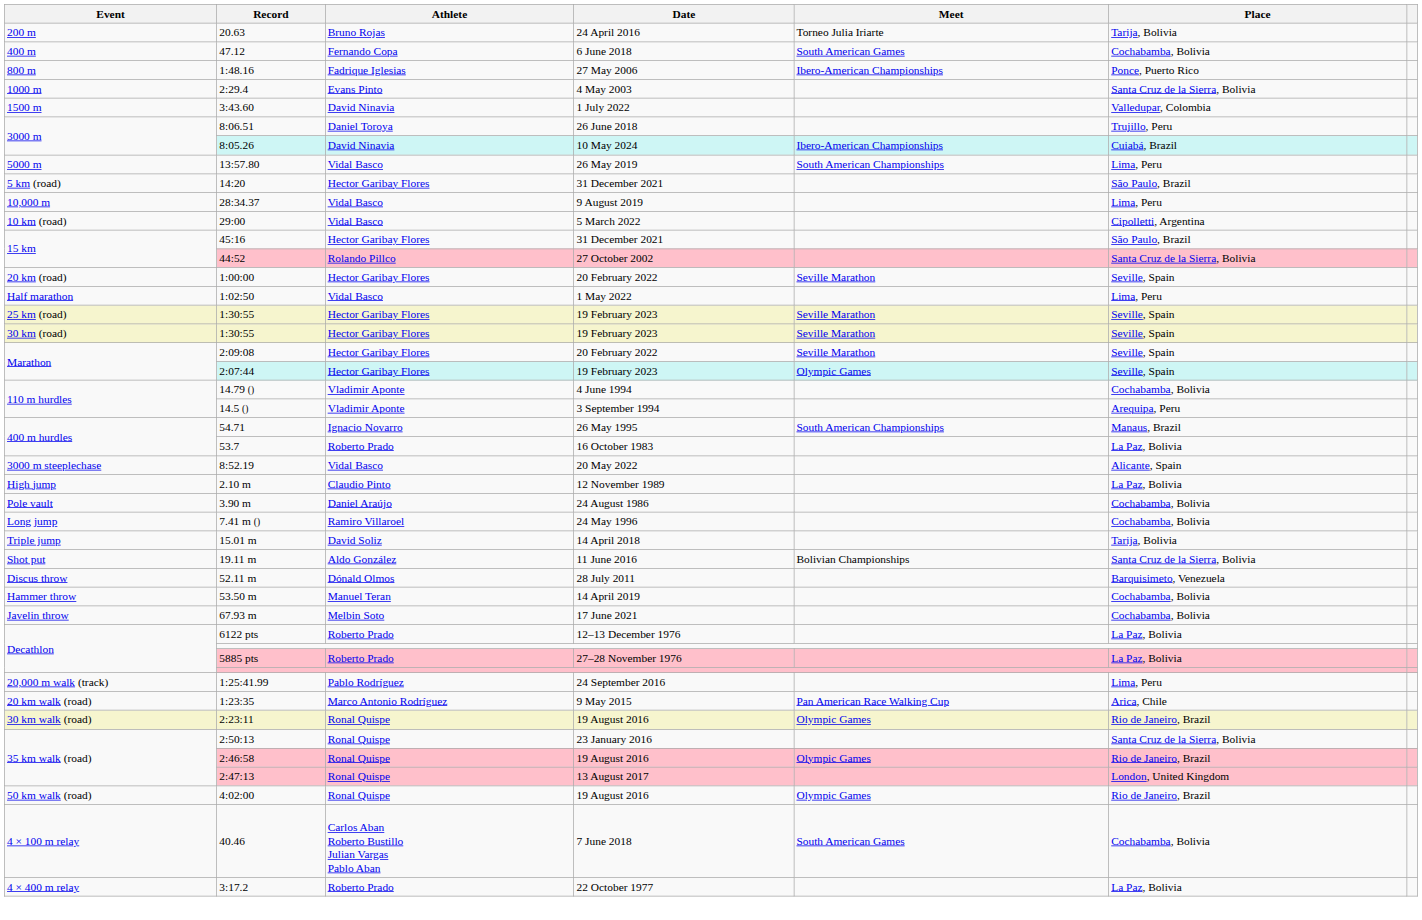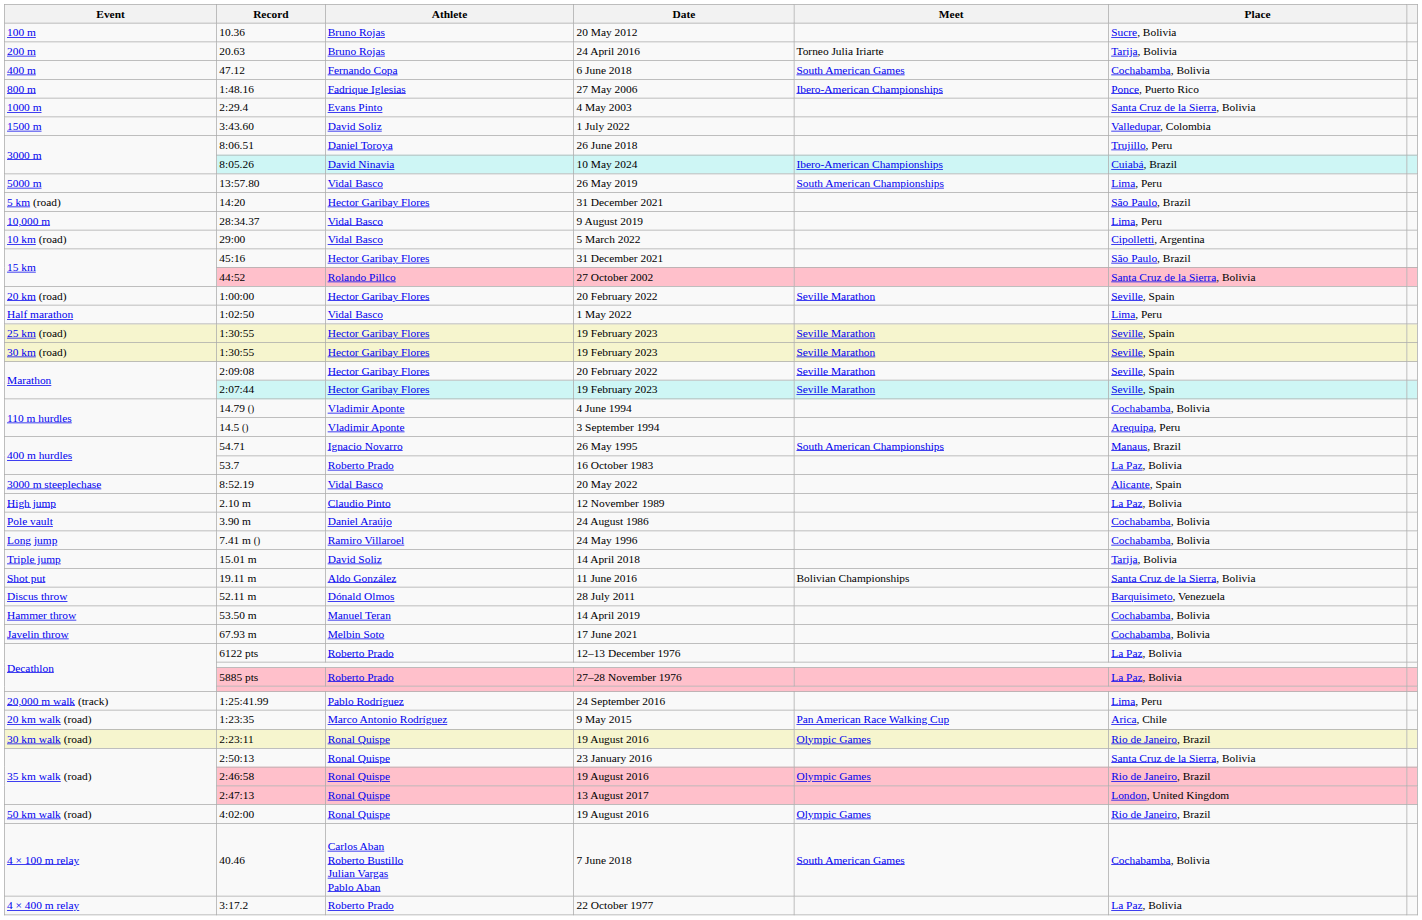 <table class="wikitable" style="font-size:95%; width: 95%;">
 <tr>
 <th>Event</th>
 <th>Record</th>
 <th>Athlete</th>
 <th>Date</th>
 <th>Meet</th>
 <th>Place</th>
 <th></th>
+</tr>
+<tr>
+<td><a href='#'>100 m</a></td>
+<td>10.36 </td>
+<td><a href='#'>Bruno Rojas</a></td>
+<td>20 May 2012 </td>
+<td></td>
+<td><a href='#'>Sucre</a>, Bolivia</td>
+<td></td>
 </tr>
 <tr>
 <td><a href='#'>200 m</a></td>
 <td>20.63  </td>
 <td><a href='#'>Bruno Rojas</a></td>
 <td>24 April 2016</td>
 <td>Torneo Julia Iriarte</td>
 <td><a href='#'>Tarija</a>, Bolivia</td>
 <td></td>
 </tr>
 <tr>
 <td><a href='#'>400 m</a></td>
 <td>47.12 </td>
 <td><a href='#'>Fernando Copa</a></td>
 <td>6 June 2018</td>
 <td><a href='#'>South American Games</a></td>
 <td><a href='#'>Cochabamba</a>, Bolivia</td>
 <td></td>
 </tr>
 <tr>
 <td><a href='#'>800 m</a></td>
 <td>1:48.16</td>
 <td><a href='#'>Fadrique Iglesias</a></td>
 <td>27 May 2006</td>
 <td><a href='#'>Ibero-American Championships</a></td>
 <td><a href='#'>Ponce</a>, Puerto Rico</td>
 <td></td>
 </tr>
 <tr>
 <td><a href='#'>1000 m</a></td>
 <td>2:29.4 </td>
 <td><a href='#'>Evans Pinto</a></td>
 <td>4 May 2003</td>
 <td></td>
 <td><a href='#'>Santa Cruz de la Sierra</a>, Bolivia</td>
 <td></td>
 </tr>
 <tr>
 <td><a href='#'>1500 m</a></td>
 <td>3:43.60</td>
-<td><a href='#'>David Ninavia</a></td>
+<td><a href='#'>David Soliz</a></td>
 <td>1 July 2022</td>
 <td></td>
 <td><a href='#'>Valledupar</a>, Colombia</td>
 <td></td>
 </tr>
 <tr>
 <td rowspan=2><a href='#'>3000 m</a></td>
 <td>8:06.51</td>
 <td><a href='#'>Daniel Toroya</a></td>
 <td>26 June 2018</td>
 <td></td>
 <td><a href='#'>Trujillo</a>, Peru</td>
 <td></td>
 </tr>
 <tr bgcolor=#CEF6F5>
 <td>8:05.26</td>
 <td><a href='#'>David Ninavia</a></td>
 <td>10 May 2024</td>
 <td><a href='#'>Ibero-American Championships</a></td>
 <td><a href='#'>Cuiabá</a>, Brazil</td>
 <td></td>
 </tr>
 <tr>
 <td><a href='#'>5000 m</a></td>
 <td>13:57.80</td>
 <td><a href='#'>Vidal Basco</a></td>
 <td>26 May 2019</td>
 <td><a href='#'>South American Championships</a></td>
 <td><a href='#'>Lima</a>, Peru</td>
 <td></td>
 </tr>
 <tr>
 <td><a href='#'>5 km</a> (road)</td>
 <td>14:20</td>
 <td><a href='#'>Hector Garibay Flores</a></td>
 <td>31 December 2021</td>
 <td></td>
 <td><a href='#'>São Paulo</a>, Brazil</td>
 <td></td>
 </tr>
 <tr>
 <td><a href='#'>10,000 m</a></td>
 <td>28:34.37</td>
 <td><a href='#'>Vidal Basco</a></td>
 <td>9 August 2019</td>
 <td></td>
 <td><a href='#'>Lima</a>, Peru</td>
 <td></td>
 </tr>
 <tr>
 <td><a href='#'>10 km</a> (road)</td>
 <td>29:00</td>
 <td><a href='#'>Vidal Basco</a></td>
 <td>5 March 2022</td>
 <td></td>
 <td><a href='#'>Cipolletti</a>, Argentina</td>
 <td></td>
 </tr>
 <tr>
 <td rowspan=2><a href='#'>15 km</a></td>
 <td>45:16</td>
 <td><a href='#'>Hector Garibay Flores</a></td>
 <td>31 December 2021</td>
 <td></td>
 <td><a href='#'>São Paulo</a>, Brazil</td>
 <td></td>
 </tr>
 <tr style="background:pink">
 <td>44:52</td>
 <td><a href='#'>Rolando Pillco</a></td>
 <td>27 October 2002</td>
 <td></td>
 <td><a href='#'>Santa Cruz de la Sierra</a>, Bolivia</td>
 <td></td>
 </tr>
 <tr>
 <td><a href='#'>20 km</a> (road)</td>
 <td>1:00:00</td>
 <td><a href='#'>Hector Garibay Flores</a></td>
 <td>20 February 2022</td>
 <td><a href='#'>Seville Marathon</a></td>
 <td><a href='#'>Seville</a>, Spain</td>
 <td></td>
 </tr>
 <tr>
 <td><a href='#'>Half marathon</a></td>
 <td>1:02:50</td>
 <td><a href='#'>Vidal Basco</a></td>
 <td>1 May 2022</td>
 <td></td>
 <td><a href='#'>Lima</a>, Peru</td>
 <td></td>
 </tr>
 <tr style="background:#f6F5CE;">
 <td><a href='#'>25 km</a> (road)</td>
 <td>1:30:55</td>
 <td><a href='#'>Hector Garibay Flores</a></td>
 <td>19 February 2023</td>
 <td><a href='#'>Seville Marathon</a></td>
 <td><a href='#'>Seville</a>, Spain</td>
 <td></td>
 </tr>
 <tr style="background:#f6F5CE;">
 <td><a href='#'>30 km</a> (road)</td>
 <td>1:30:55</td>
 <td><a href='#'>Hector Garibay Flores</a></td>
 <td>19 February 2023</td>
 <td><a href='#'>Seville Marathon</a></td>
 <td><a href='#'>Seville</a>, Spain</td>
 <td></td>
 </tr>
 <tr>
 <td rowspan=2><a href='#'>Marathon</a></td>
 <td>2:09:08</td>
 <td><a href='#'>Hector Garibay Flores</a></td>
 <td>20 February 2022</td>
 <td><a href='#'>Seville Marathon</a></td>
 <td><a href='#'>Seville</a>, Spain</td>
 <td></td>
 </tr>
 <tr bgcolor=#CEF6F5>
 <td>2:07:44</td>
 <td><a href='#'>Hector Garibay Flores</a></td>
 <td>19 February 2023</td>
-<td><a href='#'>Olympic Games</a></td>
+<td><a href='#'>Seville Marathon</a></td>
 <td><a href='#'>Seville</a>, Spain</td>
 <td></td>
 </tr>
 <tr>
 <td rowspan=2><a href='#'>110 m hurdles</a></td>
 <td>14.79  <small>()</small></td>
 <td><a href='#'>Vladimir Aponte</a></td>
 <td>4 June 1994</td>
 <td></td>
 <td><a href='#'>Cochabamba</a>, Bolivia</td>
 <td></td>
 </tr>
 <tr>
 <td>14.5   <small>()</small></td>
 <td><a href='#'>Vladimir Aponte</a></td>
 <td>3 September 1994</td>
 <td></td>
 <td><a href='#'>Arequipa</a>, Peru</td>
 <td></td>
 </tr>
 <tr>
 <td rowspan=2><a href='#'>400 m hurdles</a></td>
 <td>54.71</td>
 <td><a href='#'>Ignacio Novarro</a></td>
 <td>26 May 1995</td>
 <td><a href='#'>South American Championships</a></td>
 <td><a href='#'>Manaus</a>, Brazil</td>
 <td></td>
 </tr>
 <tr>
 <td>53.7  </td>
 <td><a href='#'>Roberto Prado</a></td>
 <td>16 October 1983</td>
 <td></td>
 <td><a href='#'>La Paz</a>, Bolivia</td>
 <td></td>
 </tr>
 <tr>
 <td><a href='#'>3000 m steeplechase</a></td>
 <td>8:52.19</td>
 <td><a href='#'>Vidal Basco</a></td>
 <td>20 May 2022</td>
 <td></td>
 <td><a href='#'>Alicante</a>, Spain</td>
 <td></td>
 </tr>
 <tr>
 <td><a href='#'>High jump</a></td>
 <td>2.10 m </td>
 <td><a href='#'>Claudio Pinto</a></td>
 <td>12 November 1989</td>
 <td></td>
 <td><a href='#'>La Paz</a>, Bolivia</td>
 <td></td>
 </tr>
 <tr>
 <td><a href='#'>Pole vault</a></td>
 <td>3.90 m </td>
 <td><a href='#'>Daniel Araújo</a></td>
 <td>24 August 1986</td>
 <td></td>
 <td><a href='#'>Cochabamba</a>, Bolivia</td>
 <td></td>
 </tr>
 <tr>
 <td><a href='#'>Long jump</a></td>
 <td>7.41 m  <small>()</small></td>
 <td><a href='#'>Ramiro Villaroel</a></td>
 <td>24 May 1996</td>
 <td></td>
 <td><a href='#'>Cochabamba</a>, Bolivia</td>
 <td></td>
 </tr>
 <tr>
 <td><a href='#'>Triple jump</a></td>
 <td>15.01 m  </td>
 <td><a href='#'>David Soliz</a></td>
 <td>14 April 2018</td>
 <td></td>
 <td><a href='#'>Tarija</a>, Bolivia</td>
 <td></td>
 </tr>
 <tr>
 <td><a href='#'>Shot put</a></td>
 <td>19.11 m</td>
 <td><a href='#'>Aldo González</a></td>
 <td>11 June 2016</td>
 <td>Bolivian Championships</td>
 <td><a href='#'>Santa Cruz de la Sierra</a>, Bolivia</td>
 <td></td>
 </tr>
 <tr>
 <td><a href='#'>Discus throw</a></td>
 <td>52.11 m</td>
 <td><a href='#'>Dónald Olmos</a></td>
 <td>28 July 2011</td>
 <td></td>
 <td><a href='#'>Barquisimeto</a>, Venezuela</td>
 <td></td>
 </tr>
 <tr>
 <td><a href='#'>Hammer throw</a></td>
 <td>53.50 m </td>
 <td><a href='#'>Manuel Teran</a></td>
 <td>14 April 2019</td>
 <td></td>
 <td><a href='#'>Cochabamba</a>, Bolivia</td>
 <td></td>
 </tr>
 <tr>
 <td><a href='#'>Javelin throw</a></td>
 <td>67.93 m </td>
 <td><a href='#'>Melbin Soto</a></td>
 <td>17 June 2021</td>
 <td></td>
 <td><a href='#'>Cochabamba</a>, Bolivia</td>
 <td></td>
 </tr>
 <tr>
 <td rowspan=4><a href='#'>Decathlon</a></td>
 <td>6122 pts  </td>
 <td><a href='#'>Roberto Prado</a></td>
 <td>12–13 December 1976</td>
 <td></td>
 <td><a href='#'>La Paz</a>, Bolivia</td>
 <td></td>
 </tr>
 <tr>
 <td colspan=5></td>
 <td></td>
 </tr>
 <tr style="background:pink">
 <td>5885 pts  </td>
 <td><a href='#'>Roberto Prado</a></td>
 <td>27–28 November 1976</td>
 <td></td>
 <td><a href='#'>La Paz</a>, Bolivia</td>
 <td></td>
 </tr>
 <tr style="background:pink">
 <td colspan=5></td>
 <td></td>
 </tr>
 <tr>
 <td><a href='#'>20,000 m walk</a> (track)</td>
 <td>1:25:41.99</td>
 <td><a href='#'>Pablo Rodríguez</a></td>
 <td>24 September 2016</td>
 <td></td>
 <td><a href='#'>Lima</a>, Peru</td>
 <td></td>
 </tr>
 <tr>
 <td><a href='#'>20 km walk</a> (road)</td>
 <td>1:23:35</td>
 <td><a href='#'>Marco Antonio Rodríguez</a></td>
 <td>9 May 2015</td>
 <td><a href='#'>Pan American Race Walking Cup</a></td>
 <td><a href='#'>Arica</a>, Chile</td>
 <td></td>
 </tr>
 <tr style="background:#f6F5CE;">
 <td><a href='#'>30 km walk</a> (road)</td>
 <td>2:23:11</td>
 <td><a href='#'>Ronal Quispe</a></td>
 <td>19 August 2016</td>
 <td><a href='#'>Olympic Games</a></td>
 <td><a href='#'>Rio de Janeiro</a>, Brazil</td>
 <td></td>
 </tr>
 <tr>
 <td rowspan=3><a href='#'>35 km walk</a> (road)</td>
 <td>2:50:13</td>
 <td><a href='#'>Ronal Quispe</a></td>
 <td>23 January 2016</td>
 <td></td>
 <td><a href='#'>Santa Cruz de la Sierra</a>, Bolivia</td>
 <td></td>
 </tr>
 <tr style="background:pink">
 <td>2:46:58</td>
 <td><a href='#'>Ronal Quispe</a></td>
 <td>19 August 2016</td>
 <td><a href='#'>Olympic Games</a></td>
 <td><a href='#'>Rio de Janeiro</a>, Brazil</td>
 <td></td>
 </tr>
 <tr style="background:pink">
 <td>2:47:13</td>
 <td><a href='#'>Ronal Quispe</a></td>
 <td>13 August 2017</td>
 <td></td>
 <td><a href='#'>London</a>, United Kingdom</td>
 <td></td>
 </tr>
 <tr>
 <td><a href='#'>50 km walk</a> (road)</td>
 <td>4:02:00</td>
 <td><a href='#'>Ronal Quispe</a></td>
 <td>19 August 2016</td>
 <td><a href='#'>Olympic Games</a></td>
 <td><a href='#'>Rio de Janeiro</a>, Brazil</td>
 <td></td>
 </tr>
 <tr>
 <td><a href='#'>4 × 100 m relay</a></td>
 <td>40.46 </td>
 <td><br><a href='#'>Carlos Aban</a><br><a href='#'>Roberto Bustillo</a><br><a href='#'>Julian Vargas</a><br><a href='#'>Pablo Aban</a></td>
 <td>7 June 2018</td>
 <td><a href='#'>South American Games</a></td>
 <td><a href='#'>Cochabamba</a>, Bolivia</td>
 <td></td>
 </tr>
 <tr>
 <td><a href='#'>4 × 400 m relay</a></td>
 <td>3:17.2  </td>
 <td><a href='#'>Roberto Prado</a></td>
 <td>22 October 1977</td>
 <td></td>
 <td><a href='#'>La Paz</a>, Bolivia</td>
 <td></td>
 </tr>
 </table>
